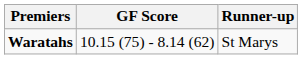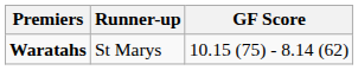 <table class="wikitable" style="text-align:left;">
 <tr style="background:#efefef;">
 <th>Premiers</th>
+<th>Runner-up</th>
 <th>GF Score</th>
-<th>Runner-up</th>
 </tr>
 <tr>
 <td><strong>Waratahs</strong></td>
+<td>St Marys</td>
 <td>10.15 (75) - 8.14 (62)</td>
-<td>St Marys</td>
 </tr>
 </table>
